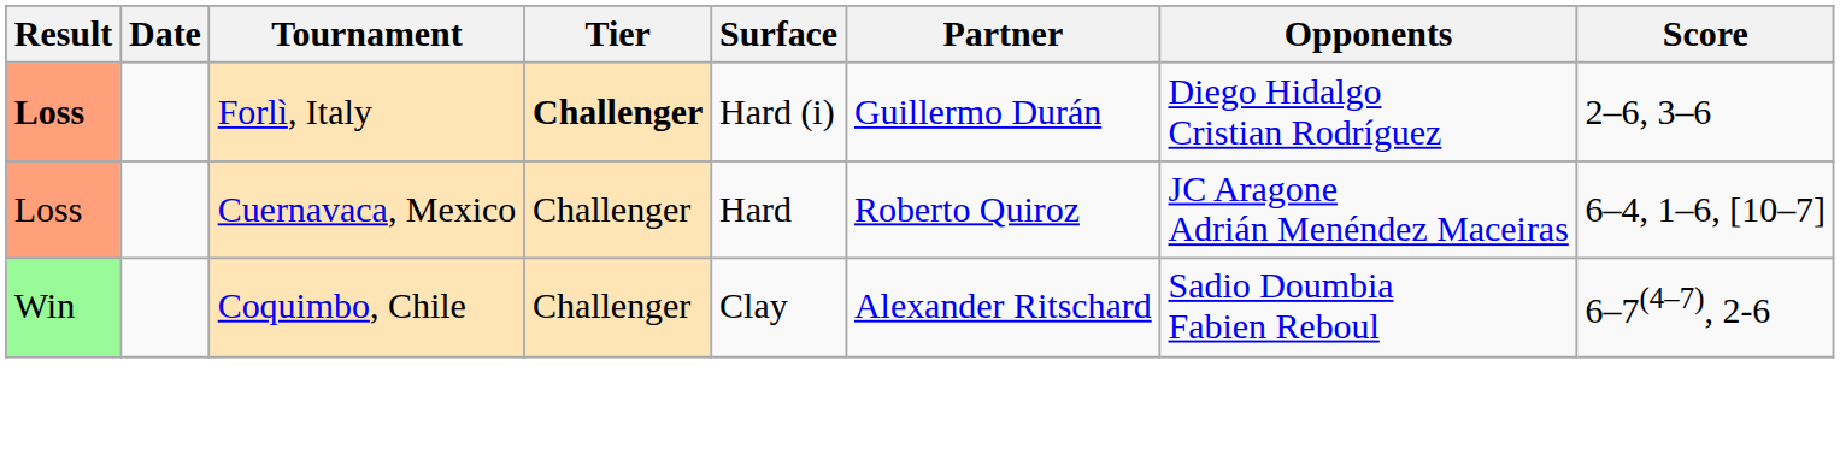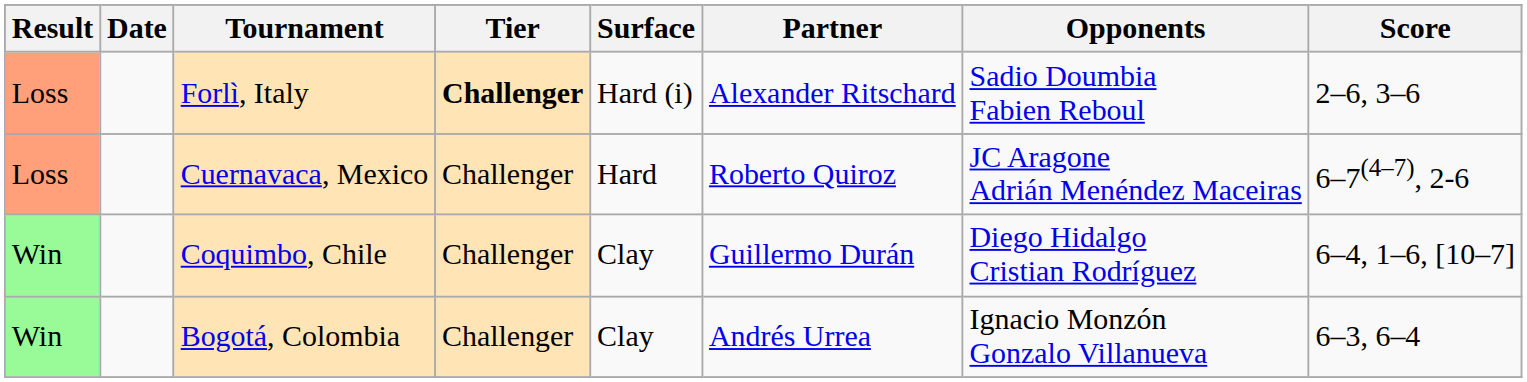 <table class="sortable wikitable">
 <tr>
 <th>Result</th>
 <th>Date</th>
 <th>Tournament</th>
 <th>Tier</th>
 <th>Surface</th>
 <th>Partner</th>
 <th>Opponents</th>
 <th class="unsortable">Score</th>
 </tr>
 <tr>
-<td bgcolor="FFA07A"><strong>Loss</strong></td>
+<td bgcolor="FFA07A">Loss</td>
 <td><a href='#'></a></td>
 <td bgcolor="moccasin"><a href='#'>Forlì</a>, Italy</td>
 <td bgcolor="moccasin"><strong>Challenger</strong></td>
 <td>Hard (i)</td>
-<td> <a href='#'>Guillermo Durán</a></td>
-<td> <a href='#'>Diego Hidalgo</a><br> <a href='#'>Cristian Rodríguez</a></td>
+<td> <a href='#'>Alexander Ritschard</a></td>
+<td> <a href='#'>Sadio Doumbia</a><br> <a href='#'>Fabien Reboul</a></td>
 <td>2–6, 3–6</td>
 </tr>
 <tr>
 <td bgcolor="FFA07A">Loss</td>
 <td><a href='#'></a></td>
 <td bgcolor="moccasin"><a href='#'>Cuernavaca</a>, Mexico</td>
 <td bgcolor="moccasin">Challenger</td>
 <td>Hard</td>
 <td> <a href='#'>Roberto Quiroz</a></td>
 <td> <a href='#'>JC Aragone</a><br> <a href='#'>Adrián Menéndez Maceiras</a></td>
-<td>6–4, 1–6, [10–7]</td>
+<td>6–7<sup>(4–7)</sup>, 2-6</td>
 </tr>
 <tr>
 <td bgcolor="98FB98">Win</td>
 <td><a href='#'></a></td>
 <td bgcolor="moccasin"><a href='#'>Coquimbo</a>, Chile</td>
 <td bgcolor="moccasin">Challenger</td>
 <td>Clay</td>
-<td> <a href='#'>Alexander Ritschard</a></td>
-<td> <a href='#'>Sadio Doumbia</a><br> <a href='#'>Fabien Reboul</a></td>
-<td>6–7<sup>(4–7)</sup>, 2-6</td>
+<td> <a href='#'>Guillermo Durán</a></td>
+<td> <a href='#'>Diego Hidalgo</a><br> <a href='#'>Cristian Rodríguez</a></td>
+<td>6–4, 1–6, [10–7]</td>
+</tr>
+<tr>
+<td bgcolor="98FB98">Win</td>
+<td><a href='#'></a></td>
+<td bgcolor="moccasin"><a href='#'>Bogotá</a>, Colombia</td>
+<td bgcolor="moccasin">Challenger</td>
+<td>Clay</td>
+<td> <a href='#'>Andrés Urrea</a></td>
+<td> Ignacio Monzón<br> <a href='#'>Gonzalo Villanueva</a></td>
+<td>6–3, 6–4</td>
 </tr>
 </table>
